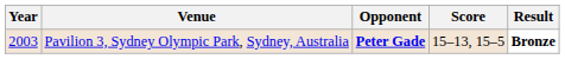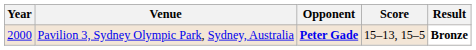 <table class="sortable wikitable" style="font-size: 90%;">
 <tr>
 <th>Year</th>
 <th>Venue</th>
 <th>Opponent</th>
 <th>Score</th>
 <th>Result</th>
 </tr>
 <tr style="background:#F3E6D7">
-<td align="center"><a href='#'>2003</a></td>
+<td align="center"><a href='#'>2000</a></td>
 <td align="left"><a href='#'>Pavilion 3, Sydney Olympic Park</a>, <a href='#'>Sydney, Australia</a></td>
 <td align="left"><strong> <a href='#'>Peter Gade</a></strong></td>
 <td align="left">15–13, 15–5</td>
 <td style="text-align:left; background:white"> <strong>Bronze</strong></td>
 </tr>
 </table>
